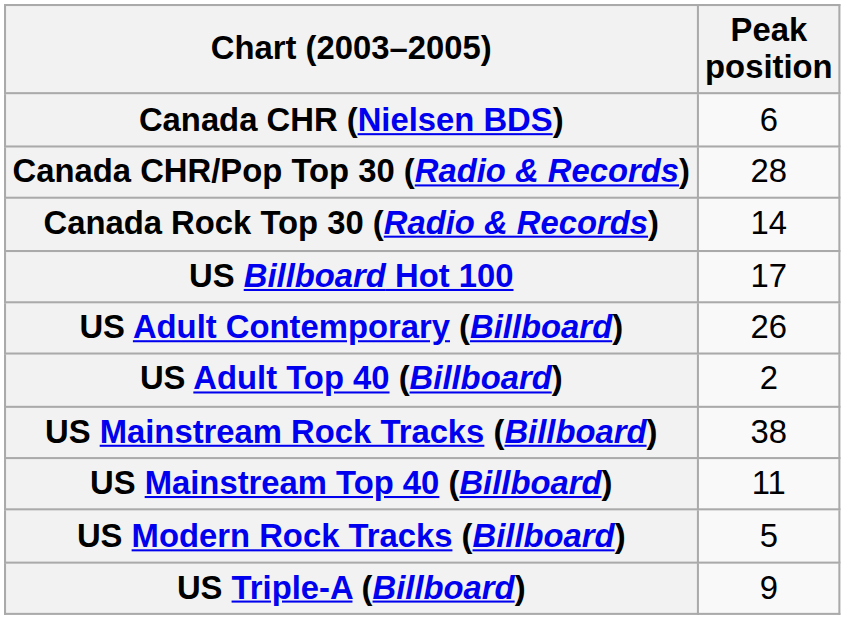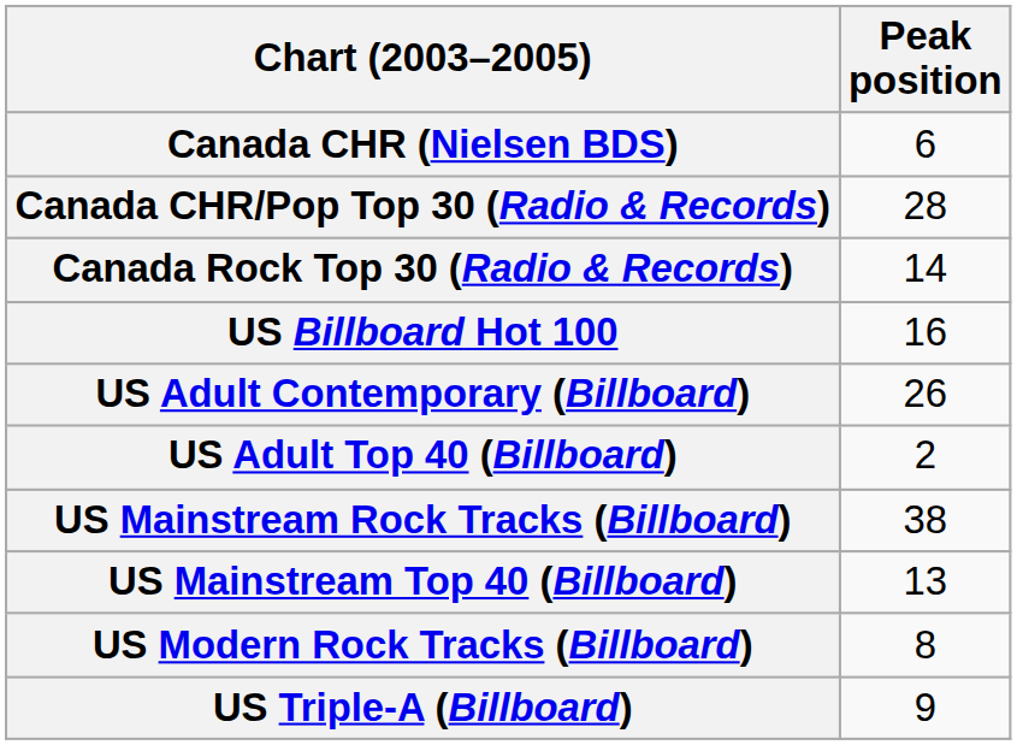 <table class="wikitable sortable plainrowheaders" style="text-align:center">
 <tr>
 <th>Chart (2003–2005)</th>
 <th>Peak<br>position</th>
 </tr>
 <tr>
 <th scope="row">Canada CHR (<a href='#'>Nielsen BDS</a>)</th>
 <td>6</td>
 </tr>
 <tr>
 <th scope="row">Canada CHR/Pop Top 30 (<em><a href='#'>Radio & Records</a></em>)</th>
 <td>28</td>
 </tr>
 <tr>
 <th scope="row">Canada Rock Top 30 (<em><a href='#'>Radio & Records</a></em>)</th>
 <td>14</td>
 </tr>
 <tr>
 <th scope="row">US <a href='#'><em>Billboard</em> Hot 100</a></th>
-<td>17</td>
+<td>16</td>
 </tr>
 <tr>
 <th scope="row">US <a href='#'>Adult Contemporary</a> (<em><a href='#'>Billboard</a></em>)</th>
 <td>26</td>
 </tr>
 <tr>
 <th scope="row">US <a href='#'>Adult Top 40</a> (<em><a href='#'>Billboard</a></em>)</th>
 <td>2</td>
 </tr>
 <tr>
 <th scope="row">US <a href='#'>Mainstream Rock Tracks</a> (<em><a href='#'>Billboard</a></em>)</th>
 <td>38</td>
 </tr>
 <tr>
 <th scope="row">US <a href='#'>Mainstream Top 40</a> (<em><a href='#'>Billboard</a></em>)</th>
-<td>11</td>
+<td>13</td>
 </tr>
 <tr>
 <th scope="row">US <a href='#'>Modern Rock Tracks</a> (<em><a href='#'>Billboard</a></em>)</th>
-<td>5</td>
+<td>8</td>
 </tr>
 <tr>
 <th scope="row">US <a href='#'>Triple-A</a> (<em><a href='#'>Billboard</a></em>)</th>
 <td>9</td>
 </tr>
 </table>
